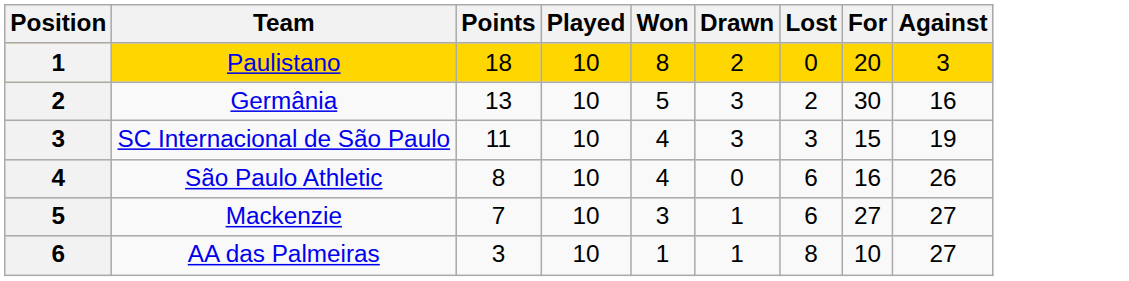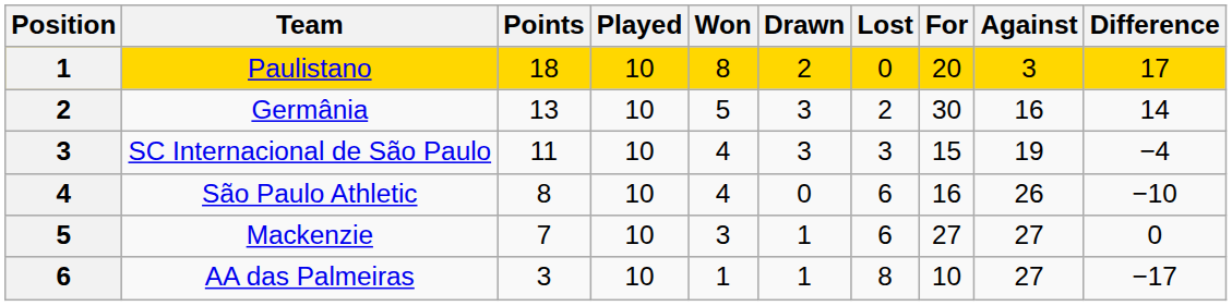 <table class="wikitable" style="text-align:center">
 <tr>
 <th>Position</th>
 <th>Team</th>
 <th>Points</th>
 <th>Played</th>
 <th>Won</th>
 <th>Drawn</th>
 <th>Lost</th>
 <th>For</th>
 <th>Against</th>
+<th>Difference</th>
 </tr>
 <tr style="background: gold;">
 <th>1</th>
 <td><a href='#'>Paulistano</a></td>
 <td>18</td>
 <td>10</td>
 <td>8</td>
 <td>2</td>
 <td>0</td>
 <td>20</td>
 <td>3</td>
+<td>17</td>
 </tr>
 <tr>
 <th>2</th>
 <td><a href='#'>Germânia</a></td>
 <td>13</td>
 <td>10</td>
 <td>5</td>
 <td>3</td>
 <td>2</td>
 <td>30</td>
 <td>16</td>
+<td>14</td>
 </tr>
 <tr>
 <th>3</th>
 <td><a href='#'>SC Internacional de São Paulo</a></td>
 <td>11</td>
 <td>10</td>
 <td>4</td>
 <td>3</td>
 <td>3</td>
 <td>15</td>
 <td>19</td>
+<td>−4</td>
 </tr>
 <tr>
 <th>4</th>
 <td><a href='#'>São Paulo Athletic</a></td>
 <td>8</td>
 <td>10</td>
 <td>4</td>
 <td>0</td>
 <td>6</td>
 <td>16</td>
 <td>26</td>
+<td>−10</td>
 </tr>
 <tr>
 <th>5</th>
 <td><a href='#'>Mackenzie</a></td>
 <td>7</td>
 <td>10</td>
 <td>3</td>
 <td>1</td>
 <td>6</td>
 <td>27</td>
 <td>27</td>
+<td>0</td>
 </tr>
 <tr>
 <th>6</th>
 <td><a href='#'>AA das Palmeiras</a></td>
 <td>3</td>
 <td>10</td>
 <td>1</td>
 <td>1</td>
 <td>8</td>
 <td>10</td>
 <td>27</td>
+<td>−17</td>
 </tr>
 </table>
